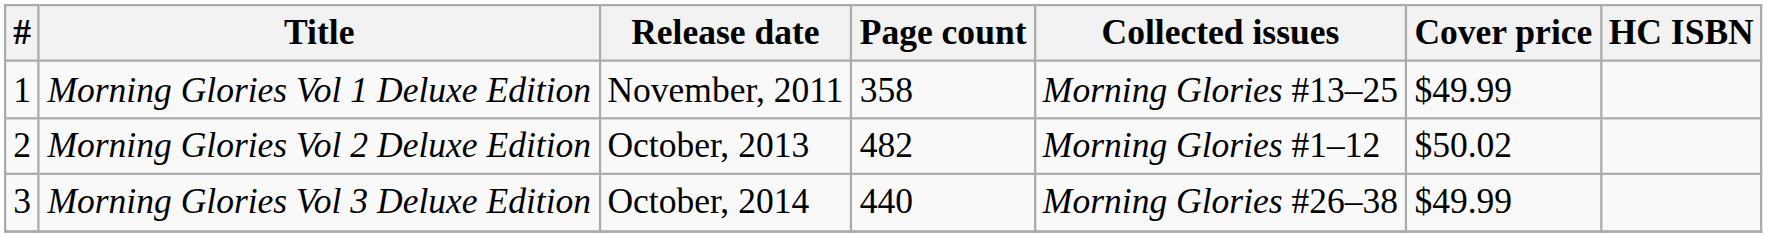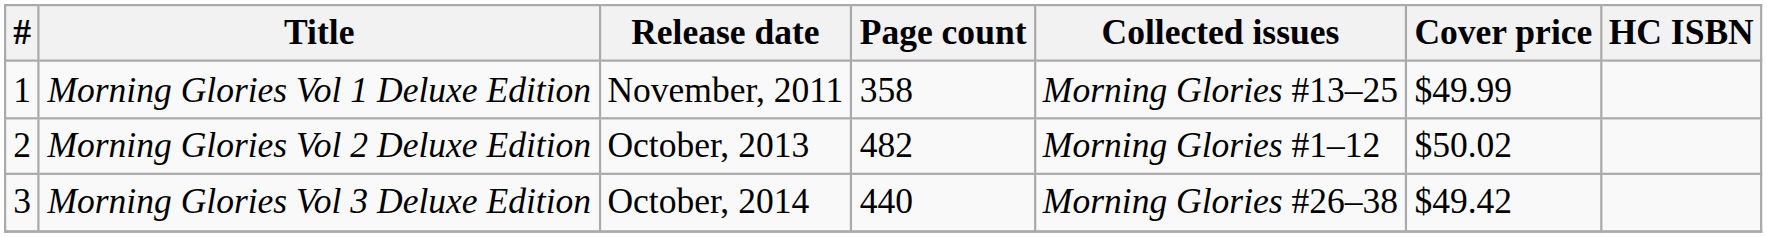 <table class="wikitable">
 <tr>
 <th>#</th>
 <th>Title</th>
 <th>Release date</th>
 <th>Page count</th>
 <th>Collected issues</th>
 <th>Cover price</th>
 <th>HC ISBN</th>
 </tr>
 <tr>
 <td>1</td>
 <td><em>Morning Glories Vol 1 Deluxe Edition</em></td>
 <td>November, 2011</td>
 <td>358</td>
 <td><em>Morning Glories</em> #13–25</td>
 <td>$49.99</td>
 <td></td>
 </tr>
 <tr>
 <td>2</td>
 <td><em>Morning Glories Vol 2 Deluxe Edition</em></td>
 <td>October, 2013</td>
 <td>482</td>
 <td><em>Morning Glories</em> #1–12</td>
 <td>$50.02</td>
 <td></td>
 </tr>
 <tr>
 <td>3</td>
 <td><em>Morning Glories Vol 3 Deluxe Edition</em></td>
 <td>October, 2014</td>
 <td>440</td>
 <td><em>Morning Glories</em> #26–38</td>
-<td>$49.99</td>
+<td>$49.42</td>
 <td></td>
 </tr>
 <tr>
 </tr>
 </table>
